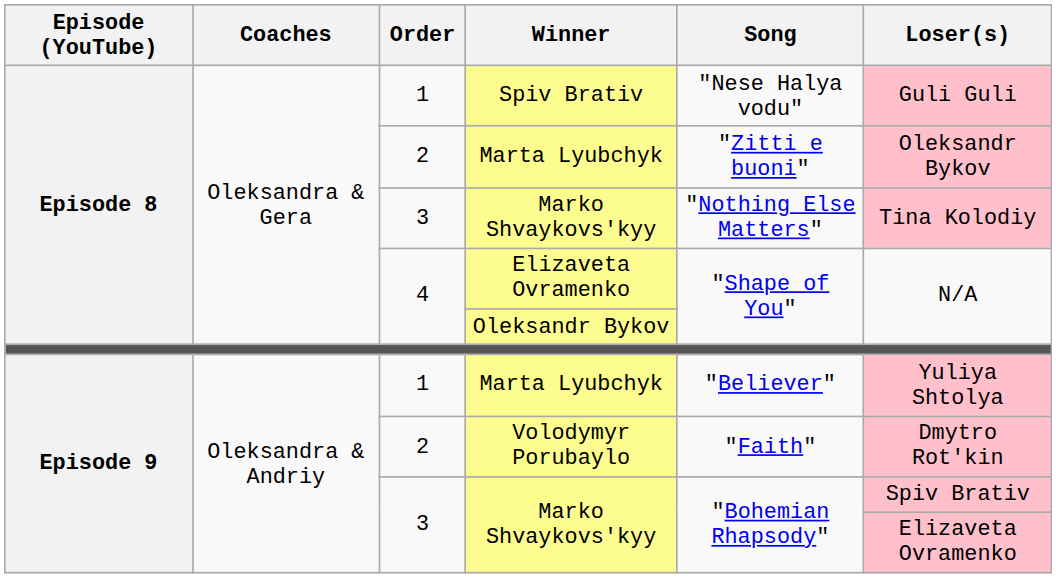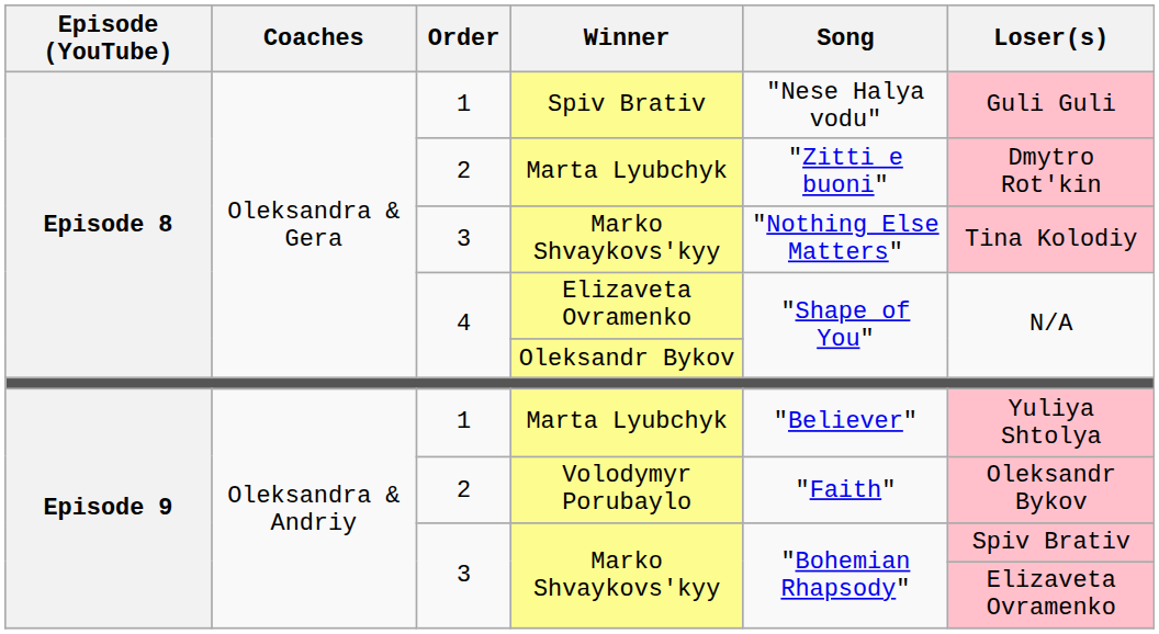 <table class="wikitable" style="text-align: center; width:100%">
 <tr>
 <th style="width:15%">Episode (YouTube)</th>
 <th style="width:15%">Coaches</th>
 <th style="width:05%">Order</th>
 <th style="width:15%">Winner</th>
 <th style="width:15%">Song</th>
 <th style="width:15%">Loser(s)</th>
 </tr>
 <tr>
 <th rowspan="5">Episode 8<br></th>
 <td rowspan="5">Oleksandra & Gera</td>
 <td>1</td>
 <td style="background:#fdfc8f">Spiv Brativ</td>
 <td>"Nese Halya vodu"</td>
 <td style="background: pink">Guli Guli</td>
 </tr>
 <tr>
 <td>2</td>
 <td style="background:#fdfc8f">Marta Lyubchyk</td>
 <td>"<a href='#'>Zitti e buoni</a>"</td>
-<td style="background: pink">Oleksandr Bykov</td>
+<td style="background: pink">Dmytro Rotʹkin</td>
 </tr>
 <tr>
 <td>3</td>
 <td style="background:#fdfc8f">Marko Shvaykovsʹkyy</td>
 <td>"<a href='#'>Nothing Else Matters</a>"</td>
 <td style="background: pink">Tina Kolodiy</td>
 </tr>
 <tr>
 <td rowspan="2">4</td>
 <td style="background:#fdfc8f">Elizaveta Ovramenko</td>
 <td rowspan="2">"<a href='#'>Shape of You</a>"</td>
 <td rowspan="2">N/A</td>
 </tr>
 <tr>
 <td style="background:#fdfc8f">Oleksandr Bykov</td>
 </tr>
 <tr>
 <td style="background:#555" colspan="6"></td>
 </tr>
 <tr>
 <th rowspan="4">Episode 9<br></th>
 <td rowspan="4">Oleksandra & Andriy</td>
 <td>1</td>
 <td style="background:#fdfc8f">Marta Lyubchyk</td>
 <td>"<a href='#'>Believer</a>"</td>
 <td style="background: pink">Yuliya Shtolya</td>
 </tr>
 <tr>
 <td>2</td>
 <td style="background:#fdfc8f">Volodymyr Porubaylo</td>
 <td>"<a href='#'>Faith</a>"</td>
-<td style="background: pink">Dmytro Rotʹkin</td>
+<td style="background: pink">Oleksandr Bykov</td>
 </tr>
 <tr>
 <td rowspan="2">3</td>
 <td rowspan="2" style="background:#fdfc8f">Marko Shvaykovsʹkyy</td>
 <td rowspan="2">"<a href='#'>Bohemian Rhapsody</a>"</td>
 <td style="background: pink">Spiv Brativ</td>
 </tr>
 <tr>
 <td style="background: pink">Elizaveta Ovramenko</td>
 </tr>
 </table>
